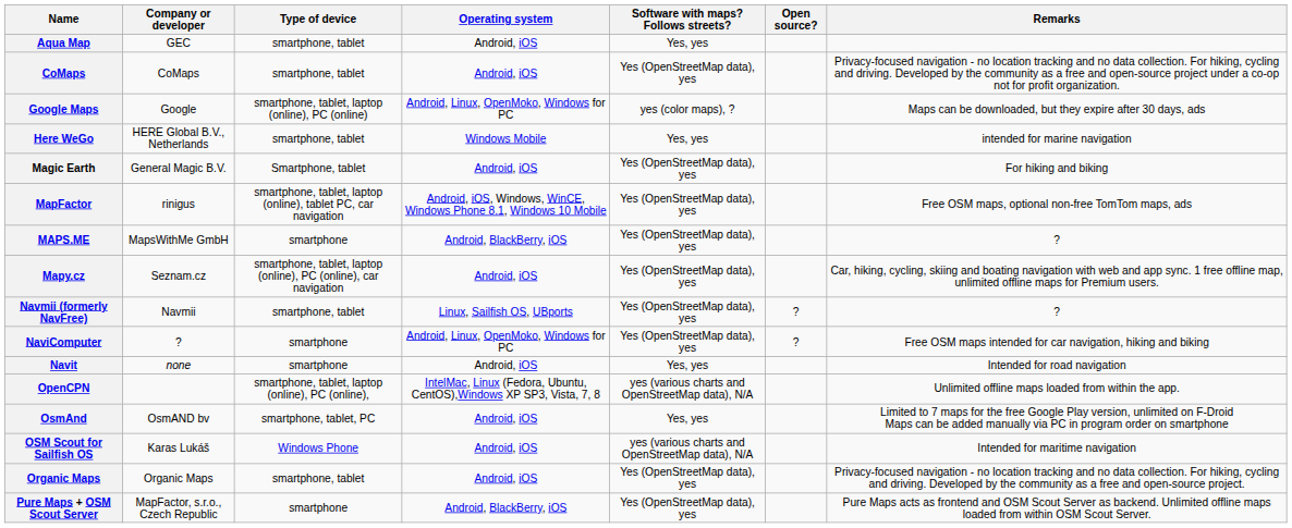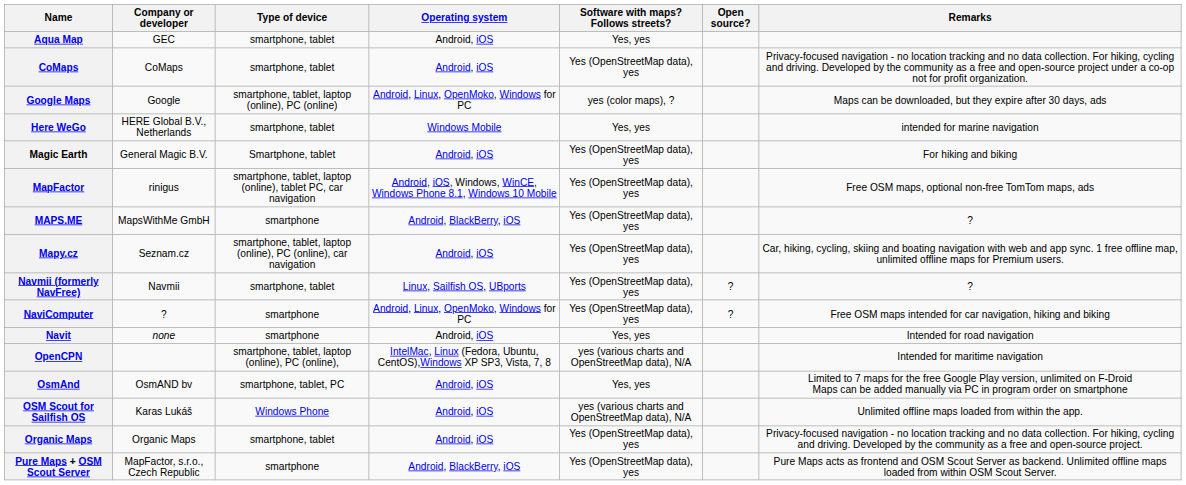 <table class="wikitable sortable" style="font-size: 85%; text-align: center; width: auto;">
 <tr>
 <th>Name</th>
 <th>Company or developer</th>
 <th>Type of device</th>
 <th><a href='#'>Operating system</a></th>
 <th>Software with maps? Follows streets?</th>
 <th>Open source?</th>
 <th>Remarks</th>
 </tr>
 <tr>
 <th><a href='#'>Aqua Map</a></th>
 <td>GEC</td>
 <td>smartphone, tablet</td>
 <td>Android, <a href='#'>iOS</a></td>
 <td>Yes, yes</td>
 <td></td>
 <td></td>
 </tr>
 <tr>
 <th><a href='#'>CoMaps</a></th>
 <td>CoMaps</td>
 <td>smartphone, tablet</td>
 <td><a href='#'>Android</a>, <a href='#'>iOS</a></td>
 <td>Yes (OpenStreetMap data), yes</td>
 <td></td>
 <td>Privacy-focused navigation - no location tracking and no data collection. For hiking, cycling and driving. Developed by the community as a free and open-source project under a co-op not for profit organization.</td>
 </tr>
 <tr>
 <th><a href='#'>Google Maps</a></th>
 <td>Google</td>
 <td>smartphone, tablet, laptop (online), PC (online)</td>
 <td><a href='#'>Android</a>, <a href='#'>Linux</a>, <a href='#'>OpenMoko</a>, <a href='#'>Windows</a> for PC</td>
 <td>yes (color maps), ?</td>
 <td></td>
 <td>Maps can be downloaded, but they expire after 30 days, ads</td>
 </tr>
 <tr>
 <th><a href='#'>Here WeGo</a></th>
 <td>HERE Global B.V., Netherlands</td>
 <td>smartphone, tablet</td>
 <td><a href='#'>Windows Mobile</a></td>
 <td>Yes, yes</td>
 <td></td>
 <td>intended for marine navigation</td>
 </tr>
 <tr>
 <th>Magic Earth</th>
 <td>General Magic B.V.</td>
 <td>Smartphone, tablet</td>
 <td><a href='#'>Android</a>, <a href='#'>iOS</a></td>
 <td>Yes (OpenStreetMap data), yes</td>
 <td></td>
 <td>For hiking and biking</td>
 </tr>
 <tr>
 <th><a href='#'>MapFactor</a></th>
 <td>rinigus</td>
 <td>smartphone, tablet, laptop (online), tablet PC, car navigation</td>
 <td><a href='#'>Android</a>, <a href='#'>iOS</a>, Windows, <a href='#'>WinCE</a>, <a href='#'>Windows Phone 8.1</a>, <a href='#'>Windows 10 Mobile</a></td>
 <td>Yes (OpenStreetMap data), yes</td>
 <td></td>
 <td>Free OSM maps, optional non-free TomTom maps, ads</td>
 </tr>
 <tr>
 <th><a href='#'>MAPS.ME</a></th>
 <td>MapsWithMe GmbH</td>
 <td>smartphone</td>
 <td><a href='#'>Android</a>, <a href='#'>BlackBerry</a>, <a href='#'>iOS</a></td>
 <td>Yes (OpenStreetMap data), yes</td>
 <td></td>
 <td>?</td>
 </tr>
 <tr>
 <th><a href='#'>Mapy.cz</a></th>
 <td>Seznam.cz</td>
 <td>smartphone, tablet, laptop (online), PC (online), car navigation</td>
 <td><a href='#'>Android</a>, <a href='#'>iOS</a></td>
 <td>Yes (OpenStreetMap data), yes</td>
 <td></td>
 <td>Car, hiking, cycling, skiing and boating navigation with web and app sync. 1 free offline map, unlimited offline maps for Premium users.</td>
 </tr>
 <tr>
 <th><a href='#'>Navmii (formerly NavFree)</a></th>
 <td>Navmii</td>
 <td>smartphone, tablet</td>
 <td><a href='#'>Linux</a>, <a href='#'>Sailfish OS</a>, <a href='#'>UBports</a></td>
 <td>Yes (OpenStreetMap data), yes</td>
 <td>?</td>
 <td>?</td>
 </tr>
 <tr>
 <th><a href='#'>NaviComputer</a></th>
 <td>?</td>
 <td>smartphone</td>
 <td><a href='#'>Android</a>, <a href='#'>Linux</a>, <a href='#'>OpenMoko</a>, <a href='#'>Windows</a> for PC</td>
 <td>Yes (OpenStreetMap data), yes</td>
 <td>?</td>
 <td>Free OSM maps intended for car navigation, hiking and biking</td>
 </tr>
 <tr>
 <th><a href='#'>Navit</a></th>
 <td><em>none</em></td>
 <td>smartphone</td>
 <td>Android, <a href='#'>iOS</a></td>
 <td>Yes, yes</td>
 <td></td>
 <td>Intended for road navigation</td>
 </tr>
 <tr>
 <th><a href='#'>OpenCPN</a></th>
 <td></td>
 <td>smartphone, tablet, laptop (online), PC (online),</td>
 <td><a href='#'>IntelMac</a>, <a href='#'>Linux</a> (Fedora, Ubuntu, CentOS),<a href='#'>Windows</a> XP SP3, Vista, 7, 8</td>
 <td>yes (various charts and OpenStreetMap data), N/A</td>
 <td></td>
-<td>Unlimited offline maps loaded from within the app.</td>
+<td>Intended for maritime navigation</td>
 </tr>
 <tr>
 <th><a href='#'>OsmAnd</a></th>
 <td>OsmAND bv</td>
 <td>smartphone, tablet, PC</td>
 <td><a href='#'>Android</a>, <a href='#'>iOS</a></td>
 <td>Yes, yes</td>
 <td></td>
 <td>Limited to 7 maps for the free Google Play version, unlimited on F-Droid<br>Maps can be added manually via PC in program order on smartphone</td>
 </tr>
 <tr>
 <th><a href='#'>OSM Scout for Sailfish OS</a></th>
 <td>Karas Lukáš</td>
 <td><a href='#'>Windows Phone</a></td>
 <td><a href='#'>Android</a>, <a href='#'>iOS</a></td>
 <td>yes (various charts and OpenStreetMap data), N/A</td>
 <td></td>
-<td>Intended for maritime navigation</td>
+<td>Unlimited offline maps loaded from within the app.</td>
 </tr>
 <tr>
 <th><a href='#'>Organic Maps</a></th>
 <td>Organic Maps</td>
 <td>smartphone, tablet</td>
 <td><a href='#'>Android</a>, <a href='#'>iOS</a></td>
 <td>Yes (OpenStreetMap data), yes</td>
 <td></td>
 <td>Privacy-focused navigation - no location tracking and no data collection. For hiking, cycling and driving. Developed by the community as a free and open-source project.</td>
 </tr>
 <tr>
 <th><a href='#'>Pure Maps</a> + <a href='#'>OSM Scout Server</a></th>
 <td>MapFactor, s.r.o., Czech Republic</td>
 <td>smartphone</td>
 <td><a href='#'>Android</a>, <a href='#'>BlackBerry</a>, <a href='#'>iOS</a></td>
 <td>Yes (OpenStreetMap data), yes</td>
 <td></td>
 <td>Pure Maps acts as frontend and OSM Scout Server as backend. Unlimited offline maps loaded from within OSM Scout Server.</td>
 </tr>
 </table>
